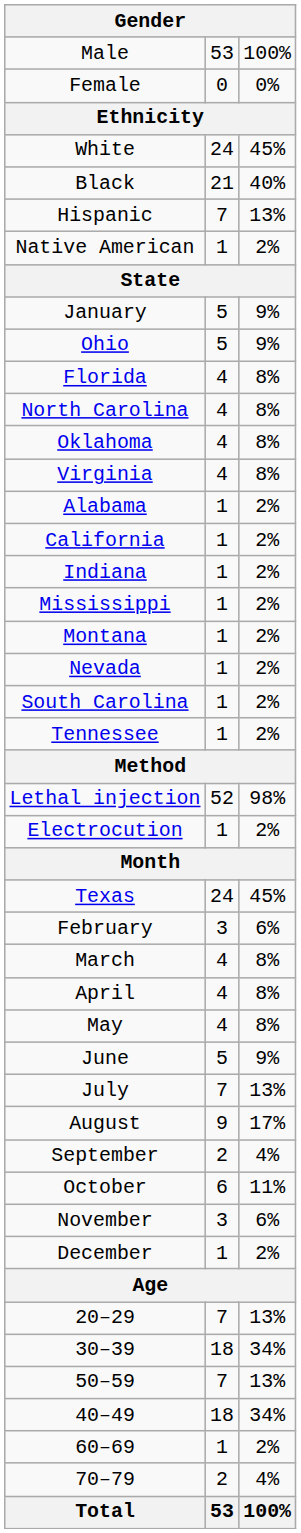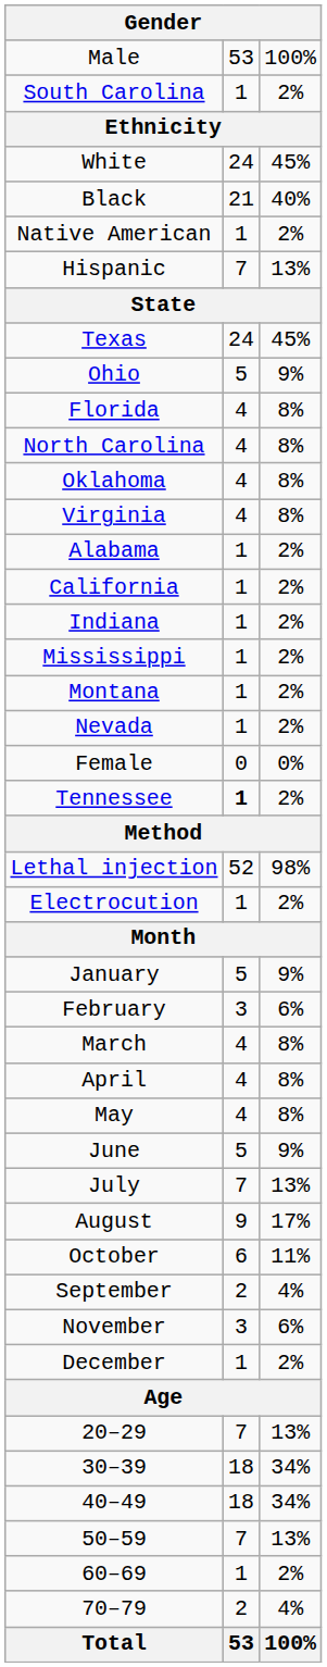 <table class="wikitable" style="text-align:center;">
 <tr>
 <th colspan="3">Gender</th>
 </tr>
 <tr>
 <td>Male</td>
 <td>53</td>
 <td>100%</td>
 </tr>
 <tr>
-<td>Female</td>
-<td>0</td>
-<td>0%</td>
+<td><a href='#'>South Carolina</a></td>
+<td>1</td>
+<td>2%</td>
 </tr>
 <tr>
 <th colspan="3">Ethnicity</th>
 </tr>
 <tr>
 <td>White</td>
 <td>24</td>
 <td>45%</td>
 </tr>
 <tr>
 <td>Black</td>
 <td>21</td>
 <td>40%</td>
 </tr>
 <tr>
+<td>Native American</td>
+<td>1</td>
+<td>2%</td>
+</tr>
+<tr>
 <td>Hispanic</td>
 <td>7</td>
 <td>13%</td>
 </tr>
 <tr>
-<td>Native American</td>
-<td>1</td>
-<td>2%</td>
-</tr>
-<tr>
 <th colspan="3">State</th>
 </tr>
 <tr>
-<td>January</td>
-<td>5</td>
-<td>9%</td>
+<td><a href='#'>Texas</a></td>
+<td>24</td>
+<td>45%</td>
 </tr>
 <tr>
 <td><a href='#'>Ohio</a></td>
 <td>5</td>
 <td>9%</td>
 </tr>
 <tr>
 <td><a href='#'>Florida</a></td>
 <td>4</td>
 <td>8%</td>
 </tr>
 <tr>
 <td><a href='#'>North Carolina</a></td>
 <td>4</td>
 <td>8%</td>
 </tr>
 <tr>
 <td><a href='#'>Oklahoma</a></td>
 <td>4</td>
 <td>8%</td>
 </tr>
 <tr>
 <td><a href='#'>Virginia</a></td>
 <td>4</td>
 <td>8%</td>
 </tr>
 <tr>
 <td><a href='#'>Alabama</a></td>
 <td>1</td>
 <td>2%</td>
 </tr>
 <tr>
 <td><a href='#'>California</a></td>
 <td>1</td>
 <td>2%</td>
 </tr>
 <tr>
 <td><a href='#'>Indiana</a></td>
 <td>1</td>
 <td>2%</td>
 </tr>
 <tr>
 <td><a href='#'>Mississippi</a></td>
 <td>1</td>
 <td>2%</td>
 </tr>
 <tr>
 <td><a href='#'>Montana</a></td>
 <td>1</td>
 <td>2%</td>
 </tr>
 <tr>
 <td><a href='#'>Nevada</a></td>
 <td>1</td>
 <td>2%</td>
 </tr>
 <tr>
-<td><a href='#'>South Carolina</a></td>
-<td>1</td>
-<td>2%</td>
+<td>Female</td>
+<td>0</td>
+<td>0%</td>
 </tr>
 <tr>
 <td><a href='#'>Tennessee</a></td>
-<td>1</td>
+<td><strong>1</strong></td>
 <td>2%</td>
 </tr>
 <tr>
 <th colspan="3">Method</th>
 </tr>
 <tr>
 <td><a href='#'>Lethal injection</a></td>
 <td>52</td>
 <td>98%</td>
 </tr>
 <tr>
 <td><a href='#'>Electrocution</a></td>
 <td>1</td>
 <td>2%</td>
 </tr>
 <tr>
 <th colspan="3">Month</th>
 </tr>
 <tr>
-<td><a href='#'>Texas</a></td>
-<td>24</td>
-<td>45%</td>
+<td>January</td>
+<td>5</td>
+<td>9%</td>
 </tr>
 <tr>
 <td>February</td>
 <td>3</td>
 <td>6%</td>
 </tr>
 <tr>
 <td>March</td>
 <td>4</td>
 <td>8%</td>
 </tr>
 <tr>
 <td>April</td>
 <td>4</td>
 <td>8%</td>
 </tr>
 <tr>
 <td>May</td>
 <td>4</td>
 <td>8%</td>
 </tr>
 <tr>
 <td>June</td>
 <td>5</td>
 <td>9%</td>
 </tr>
 <tr>
 <td>July</td>
 <td>7</td>
 <td>13%</td>
 </tr>
 <tr>
 <td>August</td>
 <td>9</td>
 <td>17%</td>
 </tr>
 <tr>
+<td>October</td>
+<td>6</td>
+<td>11%</td>
+</tr>
+<tr>
 <td>September</td>
 <td>2</td>
 <td>4%</td>
-</tr>
-<tr>
-<td>October</td>
-<td>6</td>
-<td>11%</td>
 </tr>
 <tr>
 <td>November</td>
 <td>3</td>
 <td>6%</td>
 </tr>
 <tr>
 <td>December</td>
 <td>1</td>
 <td>2%</td>
 </tr>
 <tr>
 <th colspan="3">Age</th>
 </tr>
 <tr>
 <td>20–29</td>
 <td>7</td>
 <td>13%</td>
 </tr>
 <tr>
 <td>30–39</td>
 <td>18</td>
 <td>34%</td>
 </tr>
 <tr>
+<td>40–49</td>
+<td>18</td>
+<td>34%</td>
+</tr>
+<tr>
 <td>50–59</td>
 <td>7</td>
 <td>13%</td>
-</tr>
-<tr>
-<td>40–49</td>
-<td>18</td>
-<td>34%</td>
 </tr>
 <tr>
 <td>60–69</td>
 <td>1</td>
 <td>2%</td>
 </tr>
 <tr>
 <td>70–79</td>
 <td>2</td>
 <td>4%</td>
 </tr>
 <tr>
 <th>Total</th>
 <th>53</th>
 <th>100%</th>
 </tr>
 </table>
